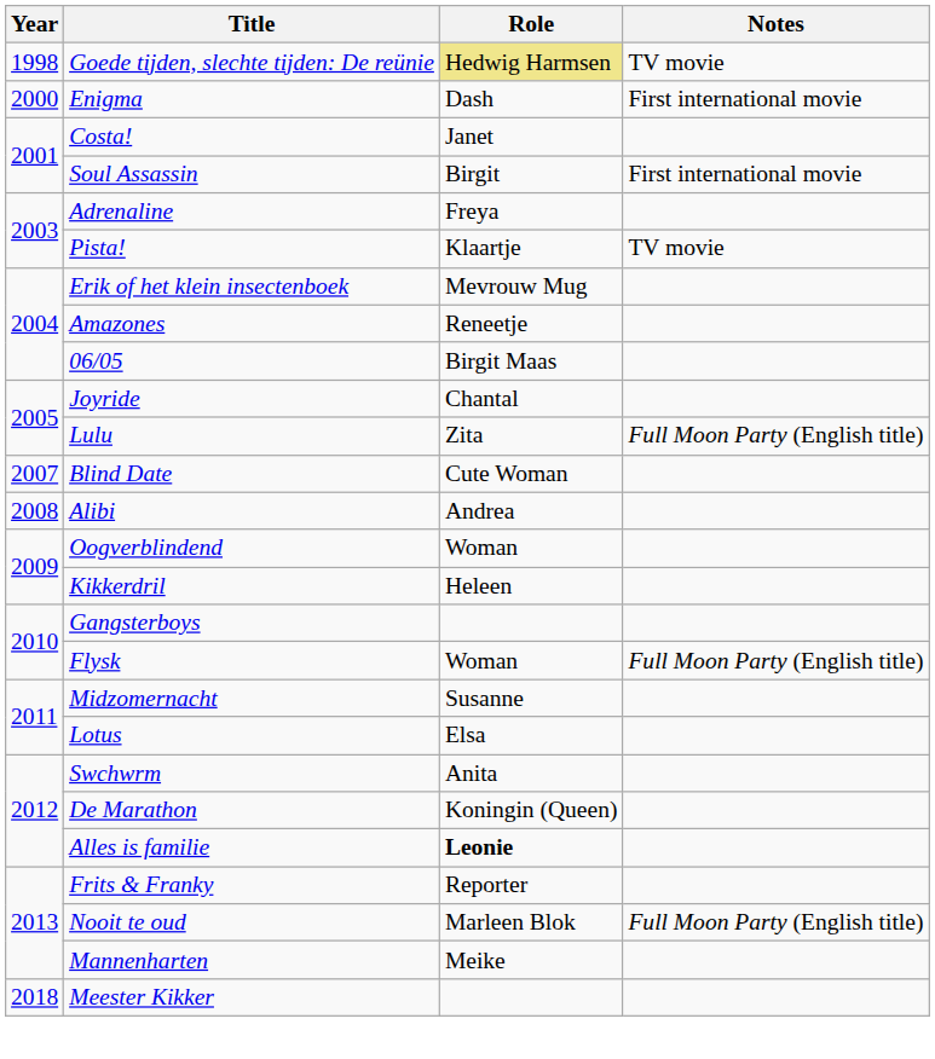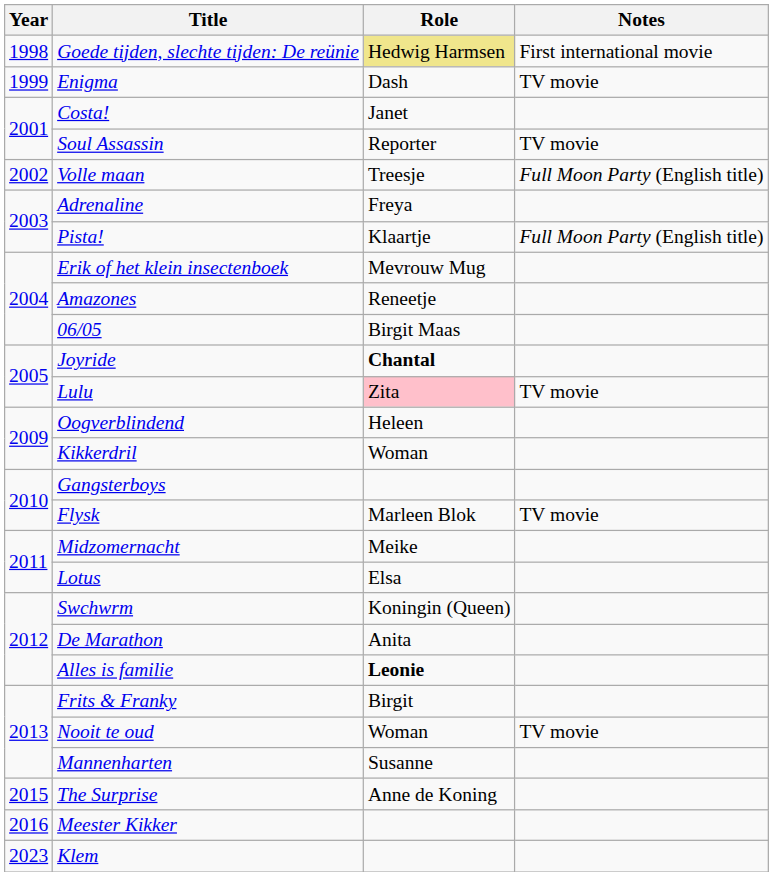 <table class="wikitable">
 <tr>
 <th>Year</th>
 <th>Title</th>
 <th>Role</th>
 <th>Notes</th>
 </tr>
 <tr>
 <td><a href='#'>1998</a></td>
 <td><em><a href='#'>Goede tijden, slechte tijden: De reünie</a></em></td>
 <td style="background: khaki;">Hedwig Harmsen</td>
-<td>TV movie</td>
+<td>First international movie</td>
 </tr>
 <tr>
-<td><a href='#'>2000</a></td>
+<td><a href='#'>1999</a></td>
 <td><em><a href='#'>Enigma</a></em></td>
 <td>Dash</td>
-<td>First international movie</td>
+<td>TV movie</td>
 </tr>
 <tr>
 <td rowspan="2"><a href='#'>2001</a></td>
 <td><em><a href='#'>Costa!</a></em></td>
 <td>Janet</td>
 <td></td>
 </tr>
 <tr>
 <td><em><a href='#'>Soul Assassin</a></em></td>
-<td>Birgit</td>
-<td>First international movie</td>
+<td>Reporter</td>
+<td>TV movie</td>
+</tr>
+<tr>
+<td><a href='#'>2002</a></td>
+<td><em><a href='#'>Volle maan</a></em></td>
+<td>Treesje</td>
+<td><em>Full Moon Party</em> (English title)</td>
 </tr>
 <tr>
 <td rowspan="2"><a href='#'>2003</a></td>
 <td><em><a href='#'>Adrenaline</a></em></td>
 <td>Freya</td>
 <td></td>
 </tr>
 <tr>
 <td><em><a href='#'>Pista!</a></em></td>
 <td>Klaartje</td>
-<td>TV movie</td>
+<td><em>Full Moon Party</em> (English title)</td>
 </tr>
 <tr>
 <td rowspan="3"><a href='#'>2004</a></td>
 <td><em><a href='#'>Erik of het klein insectenboek</a></em></td>
 <td>Mevrouw Mug</td>
 <td></td>
 </tr>
 <tr>
 <td><em><a href='#'>Amazones</a></em></td>
 <td>Reneetje</td>
 <td></td>
 </tr>
 <tr>
 <td><em><a href='#'>06/05</a></em></td>
 <td>Birgit Maas</td>
 <td></td>
 </tr>
 <tr>
 <td rowspan="2"><a href='#'>2005</a></td>
 <td><em><a href='#'>Joyride</a></em></td>
-<td>Chantal</td>
+<td><strong>Chantal</strong></td>
 <td></td>
 </tr>
 <tr>
 <td><em><a href='#'>Lulu</a></em></td>
-<td>Zita</td>
-<td><em>Full Moon Party</em> (English title)</td>
-</tr>
-<tr>
-<td><a href='#'>2007</a></td>
-<td><em><a href='#'>Blind Date</a></em></td>
-<td>Cute Woman</td>
-<td></td>
-</tr>
-<tr>
-<td><a href='#'>2008</a></td>
-<td><em><a href='#'>Alibi</a></em></td>
-<td>Andrea</td>
-<td></td>
+<td style="background: pink;">Zita</td>
+<td>TV movie</td>
 </tr>
 <tr>
 <td rowspan="2"><a href='#'>2009</a></td>
 <td><em><a href='#'>Oogverblindend</a></em></td>
-<td>Woman</td>
+<td>Heleen</td>
 <td></td>
 </tr>
 <tr>
 <td><em><a href='#'>Kikkerdril</a></em></td>
-<td>Heleen</td>
+<td>Woman</td>
 <td></td>
 </tr>
 <tr>
 <td rowspan="2"><a href='#'>2010</a></td>
 <td><em><a href='#'>Gangsterboys</a></em></td>
 <td></td>
 </tr>
 <tr>
 <td><em><a href='#'>Flysk</a></em></td>
-<td>Woman</td>
-<td><em>Full Moon Party</em> (English title)</td>
+<td>Marleen Blok</td>
+<td>TV movie</td>
 </tr>
 <tr>
 <td rowspan="2"><a href='#'>2011</a></td>
 <td><em><a href='#'>Midzomernacht</a></em></td>
-<td>Susanne</td>
+<td>Meike</td>
 <td></td>
 </tr>
 <tr>
 <td><em><a href='#'>Lotus</a></em></td>
 <td>Elsa</td>
 <td></td>
 </tr>
 <tr>
 <td rowspan="3"><a href='#'>2012</a></td>
 <td><em><a href='#'>Swchwrm</a></em></td>
-<td>Anita</td>
+<td>Koningin (Queen)</td>
 <td></td>
 </tr>
 <tr>
 <td><em><a href='#'>De Marathon</a></em></td>
-<td>Koningin (Queen)</td>
+<td>Anita</td>
 <td></td>
 </tr>
 <tr>
 <td><em><a href='#'>Alles is familie</a></em></td>
 <td><strong>Leonie</strong></td>
 <td></td>
 </tr>
 <tr>
 <td rowspan="3"><a href='#'>2013</a></td>
 <td><em><a href='#'>Frits & Franky</a></em></td>
-<td>Reporter</td>
+<td>Birgit</td>
 <td></td>
 </tr>
 <tr>
 <td><em><a href='#'>Nooit te oud</a></em></td>
-<td>Marleen Blok</td>
-<td><em>Full Moon Party</em> (English title)</td>
+<td>Woman</td>
+<td>TV movie</td>
 </tr>
 <tr>
 <td><em><a href='#'>Mannenharten</a></em></td>
-<td>Meike</td>
+<td>Susanne</td>
 </tr>
 <tr>
-<td><a href='#'>2018</a></td>
+<td rowspan="1"><a href='#'>2015</a></td>
+<td><em><a href='#'>The Surprise</a></em></td>
+<td>Anne de Koning</td>
+<td></td>
+</tr>
+<tr>
+<td><a href='#'>2016</a></td>
 <td><em><a href='#'>Meester Kikker</a></em></td>
 <td></td>
 <td></td>
 </tr>
+<tr>
+<td><a href='#'>2023</a></td>
+<td><em><a href='#'>Klem</a></em></td>
+<td></td>
+<td></td>
+</tr>
 </table>
